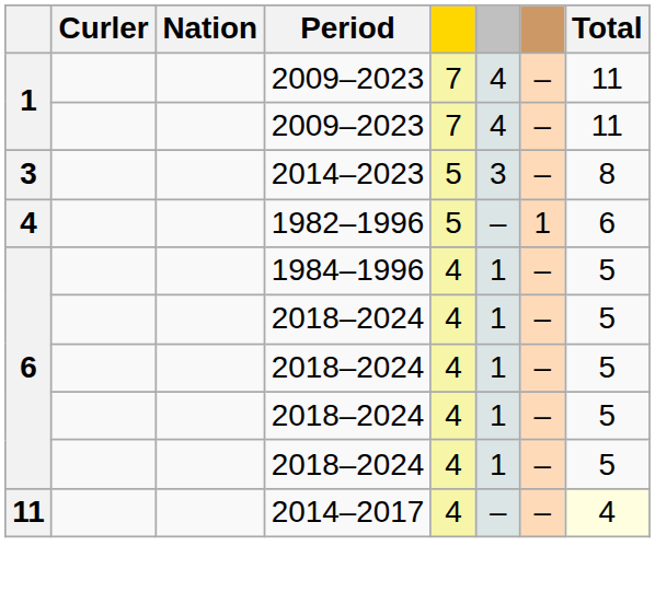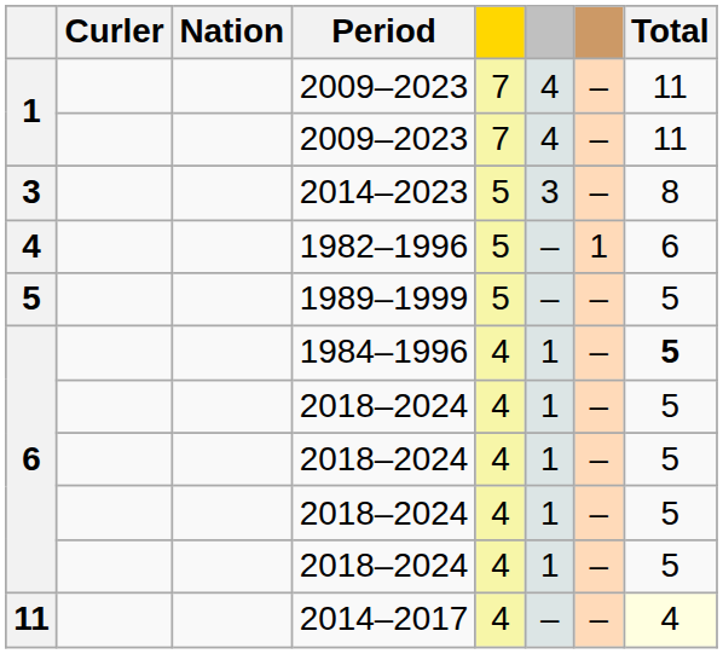 <table class="wikitable sortable" style="text-align:center">
 <tr>
 <th scope="col"></th>
 <th scope="col">Curler</th>
 <th scope="col">Nation</th>
 <th scope="col">Period</th>
 <th scope="col" style="width:1em; background-color:gold"></th>
 <th scope="col" style="width:1em;background-color:silver"></th>
 <th scope="col" style="width:1em;background-color:#CC9966"></th>
 <th scope="col">Total</th>
 </tr>
 <tr>
 <th scope="row" rowspan="2">1</th>
 <td align="left"></td>
 <td align="left"></td>
 <td>2009–2023</td>
 <td bgcolor="#F7F6A8">7</td>
 <td bgcolor="#DCE5E5">4</td>
 <td bgcolor="#FFDAB9">–</td>
 <td>11</td>
 </tr>
 <tr>
 <td align="left"></td>
 <td align="left"></td>
 <td>2009–2023</td>
 <td bgcolor="#F7F6A8">7</td>
 <td bgcolor="#DCE5E5">4</td>
 <td bgcolor="#FFDAB9">–</td>
 <td>11</td>
 </tr>
 <tr>
 <th scope="row">3</th>
 <td align="left"></td>
 <td align="left"></td>
 <td>2014–2023</td>
 <td bgcolor="#F7F6A8">5</td>
 <td bgcolor="#DCE5E5">3</td>
 <td bgcolor="#FFDAB9">–</td>
 <td>8</td>
 </tr>
 <tr>
 <th scope="row">4</th>
 <td align="left"></td>
 <td align="left"></td>
 <td>1982–1996</td>
 <td bgcolor="#F7F6A8">5</td>
 <td bgcolor="#DCE5E5">–</td>
 <td bgcolor="#FFDAB9">1</td>
 <td>6</td>
 </tr>
 <tr>
+<th scope="row">5</th>
+<td align="left"></td>
+<td align="left"></td>
+<td>1989–1999</td>
+<td bgcolor="#F7F6A8">5</td>
+<td bgcolor="#DCE5E5">–</td>
+<td bgcolor="#FFDAB9">–</td>
+<td>5</td>
+</tr>
+<tr>
 <th scope="row" rowspan="5">6</th>
 <td align="left"></td>
 <td align="left"></td>
 <td>1984–1996</td>
 <td bgcolor="#F7F6A8">4</td>
 <td bgcolor="#DCE5E5">1</td>
 <td bgcolor="#FFDAB9">–</td>
-<td>5</td>
+<td><strong>5</strong></td>
 </tr>
 <tr>
 <td align="left"></td>
 <td align="left"></td>
 <td>2018–2024</td>
 <td bgcolor="#F7F6A8">4</td>
 <td bgcolor="#DCE5E5">1</td>
 <td bgcolor="#FFDAB9">–</td>
 <td>5</td>
 </tr>
 <tr>
 <td align="left"></td>
 <td align="left"></td>
 <td>2018–2024</td>
 <td bgcolor="#F7F6A8">4</td>
 <td bgcolor="#DCE5E5">1</td>
 <td bgcolor="#FFDAB9">–</td>
 <td>5</td>
 </tr>
 <tr>
 <td align="left"></td>
 <td align="left"></td>
 <td>2018–2024</td>
 <td bgcolor="#F7F6A8">4</td>
 <td bgcolor="#DCE5E5">1</td>
 <td bgcolor="#FFDAB9">–</td>
 <td>5</td>
 </tr>
 <tr>
 <td align="left"></td>
 <td align="left"></td>
 <td>2018–2024</td>
 <td bgcolor="#F7F6A8">4</td>
 <td bgcolor="#DCE5E5">1</td>
 <td bgcolor="#FFDAB9">–</td>
 <td>5</td>
 </tr>
 <tr>
 <th scope="row">11</th>
 <td align="left"></td>
 <td align="left"></td>
 <td>2014–2017</td>
 <td bgcolor="#F7F6A8">4</td>
 <td bgcolor="#DCE5E5">–</td>
 <td bgcolor="#FFDAB9">–</td>
 <td style="background: lightyellow;">4</td>
 </tr>
 </table>
